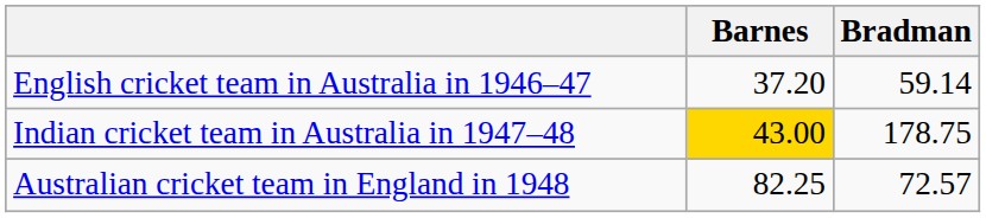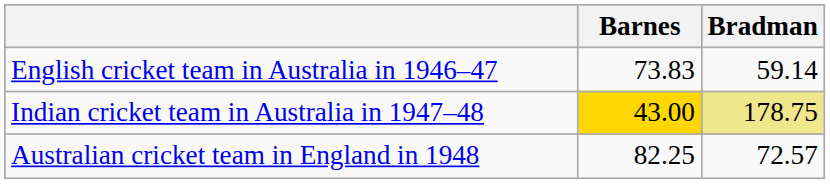 <table class="wikitable">
 <tr>
 <th></th>
 <th width=15%>Barnes</th>
 <th width=15%>Bradman</th>
 </tr>
 <tr>
 <td><a href='#'>English cricket team in Australia in 1946–47</a></td>
-<td align=right>37.20</td>
+<td align=right>73.83</td>
 <td align=right>59.14</td>
 </tr>
 <tr>
 <td><a href='#'>Indian cricket team in Australia in 1947–48</a></td>
 <td align=right style="background: gold;">43.00</td>
-<td align=right>178.75</td>
+<td align=right style="background: khaki;">178.75</td>
 </tr>
 <tr>
 <td><a href='#'>Australian cricket team in England in 1948</a></td>
 <td align=right>82.25</td>
 <td align=right>72.57</td>
 </tr>
 </table>
